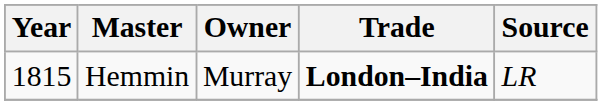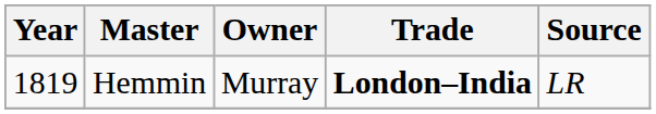 <table class=" wikitable">
 <tr>
 <th>Year</th>
 <th>Master</th>
 <th>Owner</th>
 <th>Trade</th>
 <th>Source</th>
 </tr>
 <tr>
-<td>1815</td>
+<td>1819</td>
 <td>Hemmin</td>
 <td>Murray</td>
 <td><strong>London–India</strong></td>
 <td><em>LR</em></td>
 </tr>
 <tr>
 </tr>
 </table>
